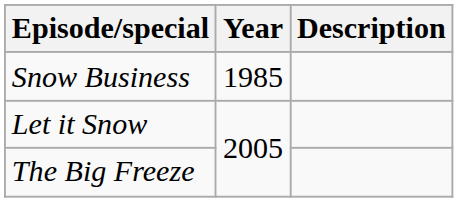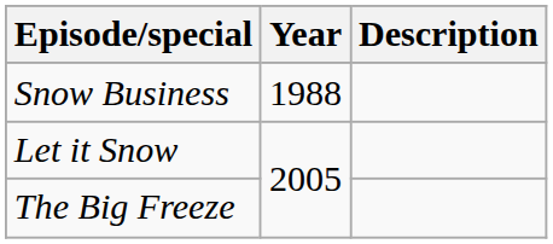 <table class="wikitable sortable">
 <tr>
 <th>Episode/special</th>
 <th>Year</th>
 <th>Description</th>
 </tr>
 <tr>
 <td><em>Snow Business</em></td>
-<td>1985</td>
+<td>1988</td>
 <td></td>
 </tr>
 <tr>
 <td><em>Let it Snow</em></td>
 <td rowspan="2">2005</td>
 <td></td>
 </tr>
 <tr>
 <td><em>The Big Freeze</em></td>
 <td></td>
 </tr>
 </table>
